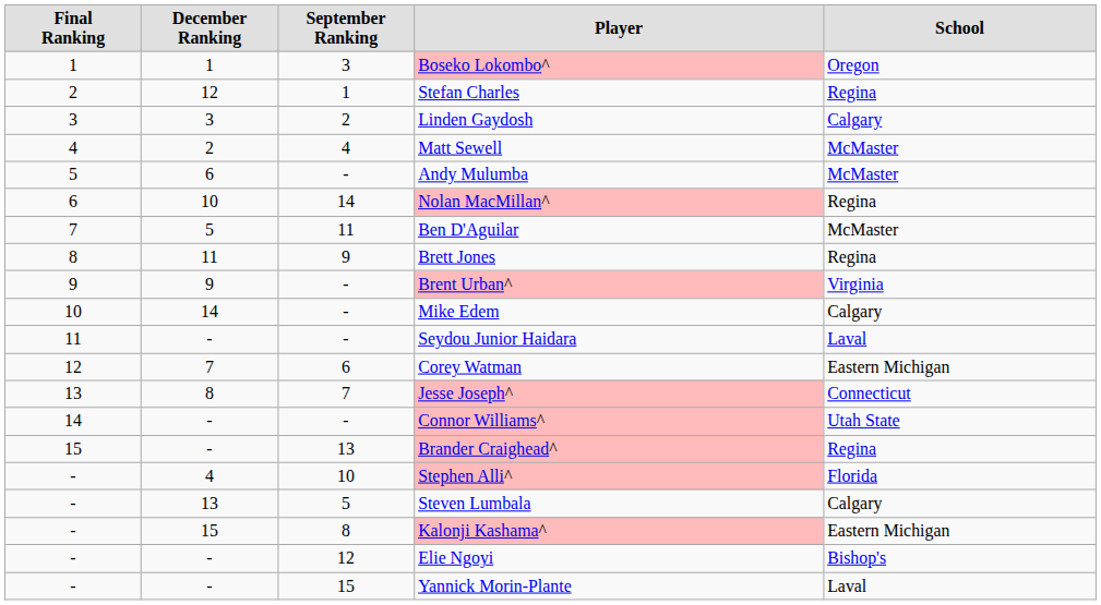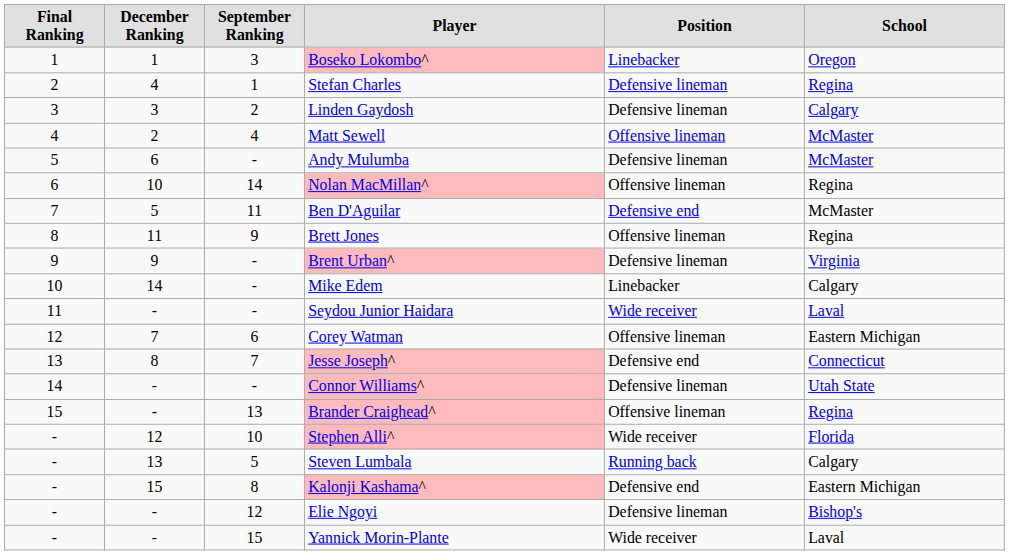 <table class="wikitable sortable" width="80%">
 <tr>
 <th style="background:#e0e0e0; width:10%;">Final<br>Ranking</th>
 <th style="background:#e0e0e0; width:10%;">December<br>Ranking</th>
 <th style="background:#e0e0e0; width:10%;">September<br>Ranking</th>
 <th style="background:#e0e0e0; width:30%;">Player</th>
+<th style="background:#e0e0e0; width:20%;">Position</th>
 <th style="background:#e0e0e0; width:20%;">School</th>
 </tr>
 <tr>
 <td style="text-align:center;">1</td>
 <td style="text-align:center;">1</td>
 <td style="text-align:center;">3</td>
 <td bgcolor="#ffbbbb"><a href='#'>Boseko Lokombo</a>^</td>
+<td><a href='#'>Linebacker</a></td>
 <td><a href='#'>Oregon</a></td>
 </tr>
 <tr>
 <td style="text-align:center;">2</td>
-<td style="text-align:center;">12</td>
+<td style="text-align:center;">4</td>
 <td style="text-align:center;">1</td>
 <td><a href='#'>Stefan Charles</a></td>
+<td><a href='#'>Defensive lineman</a></td>
 <td><a href='#'>Regina</a></td>
 </tr>
 <tr>
 <td style="text-align:center;">3</td>
 <td style="text-align:center;">3</td>
 <td style="text-align:center;">2</td>
 <td><a href='#'>Linden Gaydosh</a></td>
+<td>Defensive lineman</td>
 <td><a href='#'>Calgary</a></td>
 </tr>
 <tr>
 <td style="text-align:center;">4</td>
 <td style="text-align:center;">2</td>
 <td style="text-align:center;">4</td>
 <td><a href='#'>Matt Sewell</a></td>
+<td><a href='#'>Offensive lineman</a></td>
 <td><a href='#'>McMaster</a></td>
 </tr>
 <tr>
 <td style="text-align:center;">5</td>
 <td style="text-align:center;">6</td>
 <td style="text-align:center;">-</td>
 <td><a href='#'>Andy Mulumba</a></td>
+<td>Defensive lineman</td>
 <td><a href='#'>McMaster</a></td>
 </tr>
 <tr>
 <td style="text-align:center;">6</td>
 <td style="text-align:center;">10</td>
 <td style="text-align:center;">14</td>
 <td bgcolor="#ffbbbb"><a href='#'>Nolan MacMillan</a>^</td>
+<td>Offensive lineman</td>
 <td>Regina</td>
 </tr>
 <tr>
 <td style="text-align:center;">7</td>
 <td style="text-align:center;">5</td>
 <td style="text-align:center;">11</td>
 <td><a href='#'>Ben D'Aguilar</a></td>
+<td><a href='#'>Defensive end</a></td>
 <td>McMaster</td>
 </tr>
 <tr>
 <td style="text-align:center;">8</td>
 <td style="text-align:center;">11</td>
 <td style="text-align:center;">9</td>
 <td><a href='#'>Brett Jones</a></td>
+<td>Offensive lineman</td>
 <td>Regina</td>
 </tr>
 <tr>
 <td style="text-align:center;">9</td>
 <td style="text-align:center;">9</td>
 <td style="text-align:center;">-</td>
 <td bgcolor="#ffbbbb"><a href='#'>Brent Urban</a>^</td>
+<td>Defensive lineman</td>
 <td><a href='#'>Virginia</a></td>
 </tr>
 <tr>
 <td style="text-align:center;">10</td>
 <td style="text-align:center;">14</td>
 <td style="text-align:center;">-</td>
 <td><a href='#'>Mike Edem</a></td>
+<td>Linebacker</td>
 <td>Calgary</td>
 </tr>
 <tr>
 <td style="text-align:center;">11</td>
 <td style="text-align:center;">-</td>
 <td style="text-align:center;">-</td>
 <td><a href='#'>Seydou Junior Haidara</a></td>
+<td><a href='#'>Wide receiver</a></td>
 <td><a href='#'>Laval</a></td>
 </tr>
 <tr>
 <td style="text-align:center;">12</td>
 <td style="text-align:center;">7</td>
 <td style="text-align:center;">6</td>
 <td><a href='#'>Corey Watman</a></td>
+<td>Offensive lineman</td>
 <td>Eastern Michigan</td>
 </tr>
 <tr>
 <td style="text-align:center;">13</td>
 <td style="text-align:center;">8</td>
 <td style="text-align:center;">7</td>
 <td bgcolor="#ffbbbb"><a href='#'>Jesse Joseph</a>^</td>
+<td>Defensive end</td>
 <td><a href='#'>Connecticut</a></td>
 </tr>
 <tr>
 <td style="text-align:center;">14</td>
 <td style="text-align:center;">-</td>
 <td style="text-align:center;">-</td>
 <td bgcolor="#ffbbbb"><a href='#'>Connor Williams</a>^</td>
+<td>Defensive lineman</td>
 <td><a href='#'>Utah State</a></td>
 </tr>
 <tr>
 <td style="text-align:center;">15</td>
 <td style="text-align:center;">-</td>
 <td style="text-align:center;">13</td>
 <td bgcolor="#ffbbbb"><a href='#'>Brander Craighead</a>^</td>
+<td>Offensive lineman</td>
 <td><a href='#'>Regina</a></td>
 </tr>
 <tr>
 <td style="text-align:center;">-</td>
-<td style="text-align:center;">4</td>
+<td style="text-align:center;">12</td>
 <td style="text-align:center;">10</td>
 <td bgcolor="#ffbbbb"><a href='#'>Stephen Alli</a>^</td>
+<td>Wide receiver</td>
 <td><a href='#'>Florida</a></td>
 </tr>
 <tr>
 <td style="text-align:center;">-</td>
 <td style="text-align:center;">13</td>
 <td style="text-align:center;">5</td>
 <td><a href='#'>Steven Lumbala</a></td>
+<td><a href='#'>Running back</a></td>
 <td>Calgary</td>
 </tr>
 <tr>
 <td style="text-align:center;">-</td>
 <td style="text-align:center;">15</td>
 <td style="text-align:center;">8</td>
 <td bgcolor="#ffbbbb"><a href='#'>Kalonji Kashama</a>^</td>
+<td>Defensive end</td>
 <td>Eastern Michigan</td>
 </tr>
 <tr>
 <td style="text-align:center;">-</td>
 <td style="text-align:center;">-</td>
 <td style="text-align:center;">12</td>
 <td><a href='#'>Elie Ngoyi</a></td>
+<td>Defensive lineman</td>
 <td><a href='#'>Bishop's</a></td>
 </tr>
 <tr>
 <td style="text-align:center;">-</td>
 <td style="text-align:center;">-</td>
 <td style="text-align:center;">15</td>
 <td><a href='#'>Yannick Morin-Plante</a></td>
+<td>Wide receiver</td>
 <td>Laval</td>
 </tr>
 </table>
